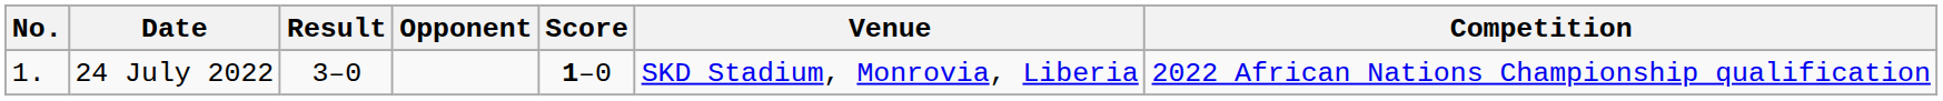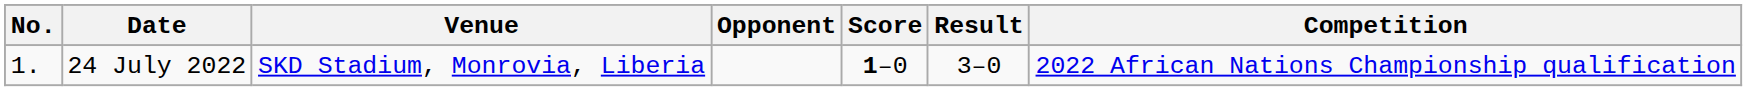 <table class="wikitable">
 <tr>
 <th>No.</th>
 <th>Date</th>
-<th>Result</th>
+<th>Venue</th>
 <th>Opponent</th>
 <th>Score</th>
-<th>Venue</th>
+<th>Result</th>
 <th>Competition</th>
 </tr>
 <tr>
 <td>1.</td>
 <td>24 July 2022</td>
-<td align=center>3–0</td>
+<td><a href='#'>SKD Stadium</a>, <a href='#'>Monrovia</a>, <a href='#'>Liberia</a></td>
 <td></td>
 <td align=center><strong>1</strong>–0</td>
-<td><a href='#'>SKD Stadium</a>, <a href='#'>Monrovia</a>, <a href='#'>Liberia</a></td>
+<td align=center>3–0</td>
 <td><a href='#'>2022 African Nations Championship qualification</a></td>
 </tr>
 </table>
